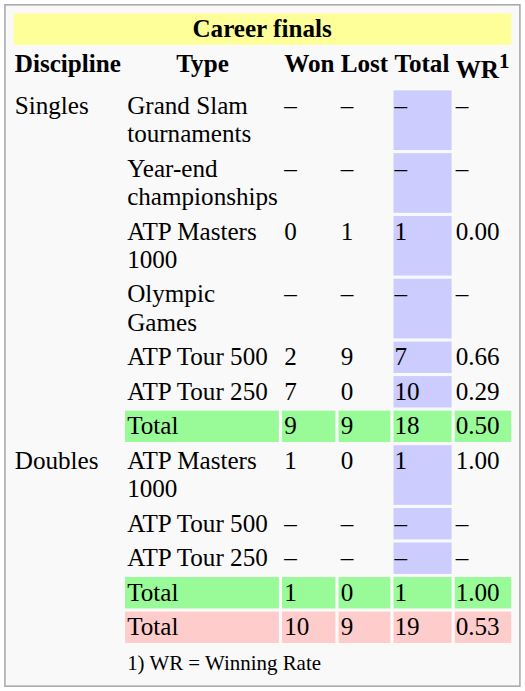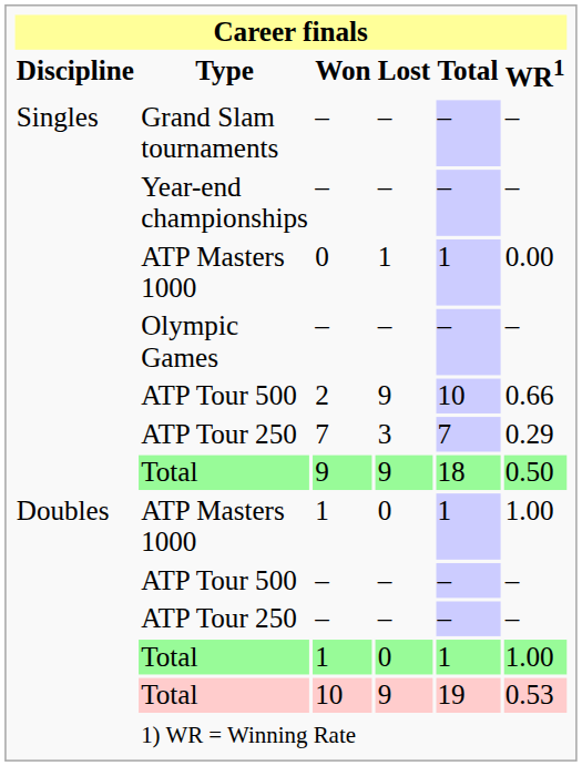 <table class="infobox vcard vevent" style="width:30%;">
 <tr bgcolor=FFFF99>
 <th colspan=6>Career finals</th>
 </tr>
 <tr>
 <th>Discipline</th>
 <th>Type</th>
 <th>Won</th>
 <th>Lost</th>
 <th>Total</th>
 <th>WR<sup>1</sup></th>
 </tr>
 <tr>
 <td rowspan=7>Singles</td>
 <td>Grand Slam tournaments</td>
 <td>–</td>
 <td>–</td>
 <td style="background:#ccf;">–</td>
 <td>–</td>
 </tr>
 <tr>
 <td>Year-end championships</td>
 <td>–</td>
 <td>–</td>
 <td style="background:#ccf;">–</td>
 <td>–</td>
 </tr>
 <tr>
 <td>ATP Masters 1000</td>
 <td>0</td>
 <td>1</td>
 <td style="background:#ccf;">1</td>
 <td>0.00</td>
 </tr>
 <tr>
 <td>Olympic Games</td>
 <td>–</td>
 <td>–</td>
 <td style="background:#ccf;">–</td>
 <td>–</td>
 </tr>
 <tr>
 <td>ATP Tour 500</td>
 <td>2</td>
 <td>9</td>
-<td style="background:#ccf;">7</td>
+<td style="background:#ccf;">10</td>
 <td>0.66</td>
 </tr>
 <tr>
 <td>ATP Tour 250</td>
 <td>7</td>
-<td>0</td>
-<td style="background:#ccf;">10</td>
+<td>3</td>
+<td style="background:#ccf;">7</td>
 <td>0.29</td>
 </tr>
 <tr bgcolor=98fb98>
 <td>Total</td>
 <td>9</td>
 <td>9</td>
 <td>18</td>
 <td>0.50</td>
 </tr>
 <tr>
 <td rowspan=7>Doubles</td>
 <td>ATP Masters 1000</td>
 <td>1</td>
 <td>0</td>
 <td style="background:#ccf;">1</td>
 <td>1.00</td>
 </tr>
 <tr>
 <td>ATP Tour 500</td>
 <td>–</td>
 <td>–</td>
 <td style="background:#ccf;">–</td>
 <td>–</td>
 </tr>
 <tr>
 <td>ATP Tour 250</td>
 <td>–</td>
 <td>–</td>
 <td style="background:#ccf;">–</td>
 <td>–</td>
 </tr>
 <tr bgcolor=98fb98>
 <td>Total</td>
 <td>1</td>
 <td>0</td>
 <td>1</td>
 <td>1.00</td>
 </tr>
 <tr bgcolor=FFCCCC>
 <td>Total</td>
 <td>10</td>
 <td>9</td>
 <td>19</td>
 <td>0.53</td>
 </tr>
 <tr>
 <td colspan=6><small>1) WR = Winning Rate </small></td>
 </tr>
 </table>
